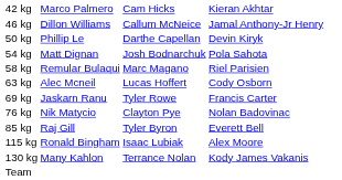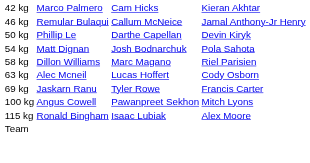 <table>
 <tr>
 <td>42 kg</td>
 <td><a href='#'>Marco Palmero</a><br> </td>
 <td><a href='#'>Cam Hicks</a><br> </td>
 <td><a href='#'>Kieran Akhtar</a><br> </td>
 </tr>
 <tr>
 <td>46 kg</td>
-<td><a href='#'>Dillon Williams</a><br> </td>
+<td><a href='#'>Remular Bulaqui</a><br> </td>
 <td><a href='#'>Callum McNeice</a><br> </td>
 <td><a href='#'>Jamal Anthony-Jr Henry</a><br> </td>
 </tr>
 <tr>
 <td>50 kg</td>
 <td><a href='#'>Phillip Le</a><br></td>
 <td><a href='#'>Darthe Capellan</a><br> </td>
 <td><a href='#'>Devin Kiryk</a><br> </td>
 </tr>
 <tr>
 <td>54 kg</td>
 <td><a href='#'>Matt Dignan</a> <br> </td>
 <td><a href='#'>Josh Bodnarchuk</a><br> </td>
 <td><a href='#'>Pola Sahota</a><br> </td>
 </tr>
 <tr>
 <td>58 kg</td>
-<td><a href='#'>Remular Bulaqui</a><br> </td>
+<td><a href='#'>Dillon Williams</a><br> </td>
 <td><a href='#'>Marc Magano</a><br> </td>
 <td><a href='#'>Riel Parisien</a><br> </td>
 </tr>
 <tr>
 <td>63 kg</td>
 <td><a href='#'>Alec Mcneil</a><br> </td>
 <td><a href='#'>Lucas Hoffert</a><br> </td>
 <td><a href='#'>Cody Osborn</a><br> </td>
 </tr>
 <tr>
 <td>69 kg</td>
 <td><a href='#'>Jaskarn Ranu</a><br> </td>
 <td><a href='#'>Tyler Rowe</a><br> </td>
 <td><a href='#'>Francis Carter</a><br> </td>
 </tr>
 <tr>
-<td>76 kg</td>
-<td><a href='#'>Nik Matycio</a><br> </td>
-<td><a href='#'>Clayton Pye</a><br> </td>
-<td><a href='#'>Nolan Badovinac</a><br> </td>
-</tr>
-<tr>
-<td>85 kg</td>
-<td><a href='#'>Raj Gill</a><br> </td>
-<td><a href='#'>Tyler Byron</a> <br> </td>
-<td><a href='#'>Everett Bell</a><br> </td>
+<td>100 kg</td>
+<td><a href='#'>Angus Cowell</a><br> </td>
+<td><a href='#'>Pawanpreet Sekhon</a><br> </td>
+<td><a href='#'>Mitch Lyons</a><br> </td>
 </tr>
 <tr>
 <td>115 kg</td>
 <td><a href='#'>Ronald Bingham</a><br> </td>
 <td><a href='#'>Isaac Lubiak</a><br> </td>
 <td><a href='#'>Alex Moore</a> <br> </td>
 </tr>
 <tr>
-<td>130 kg</td>
-<td><a href='#'>Many Kahlon</a><br> </td>
-<td><a href='#'>Terrance Nolan</a><br> </td>
-<td><a href='#'>Kody James Vakanis</a><br> </td>
-</tr>
-<tr>
 <td>Team</td>
 <td></td>
 <td></td>
 <td></td>
 </tr>
 </table>
